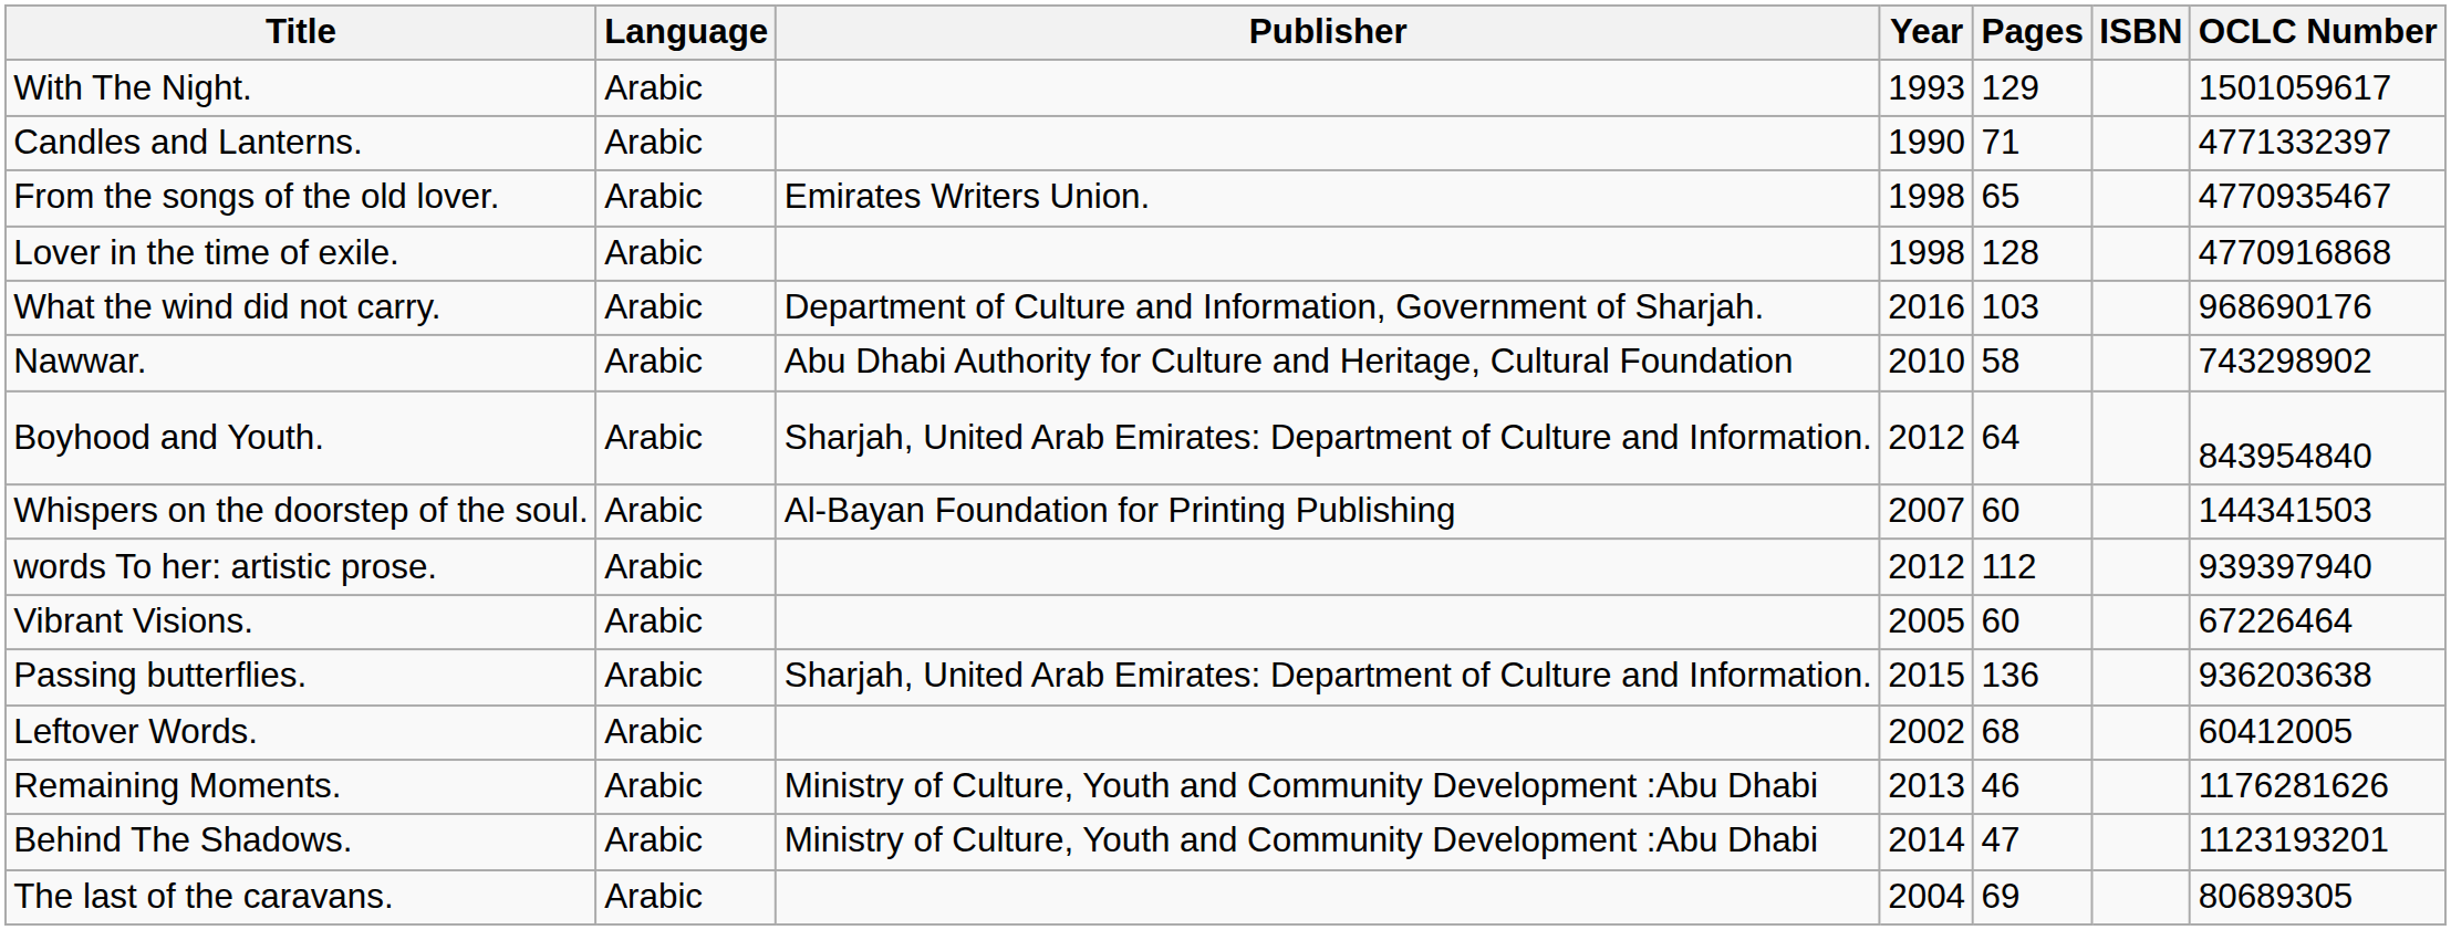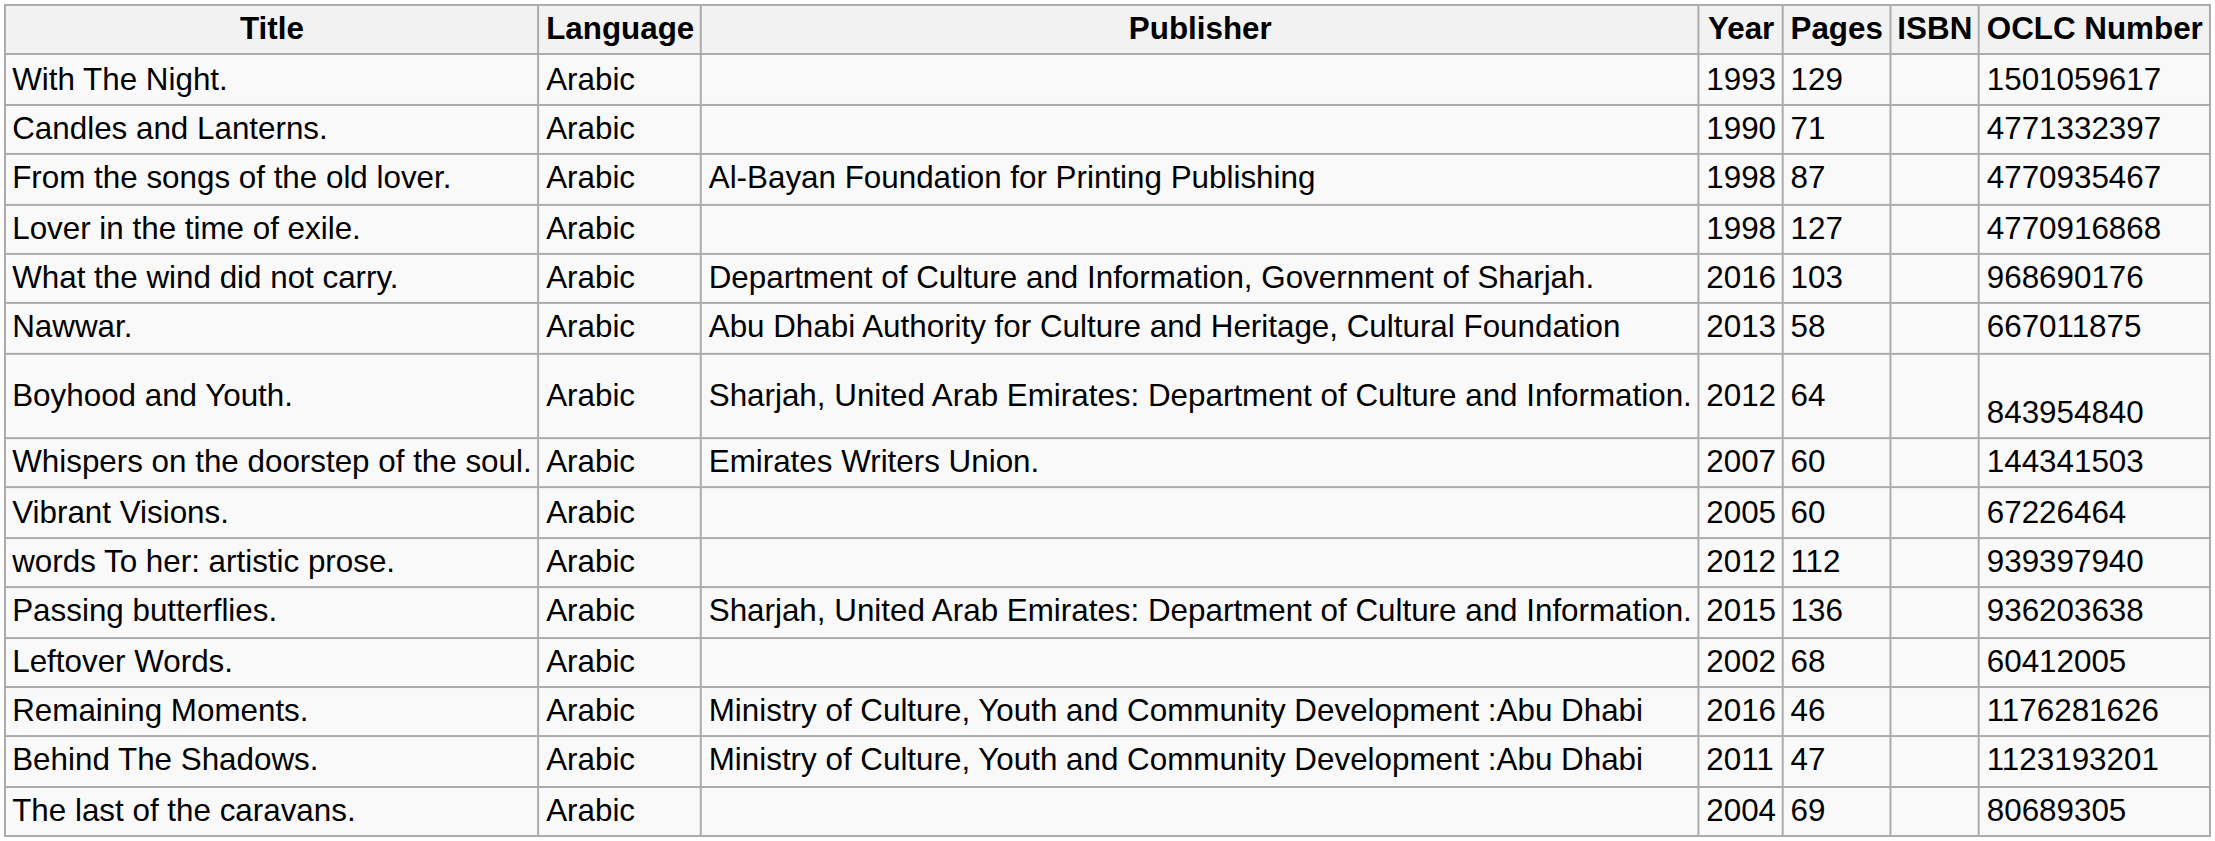 <table class="wikitable">
 <tr>
 <th>Title</th>
 <th>Language</th>
 <th>Publisher</th>
 <th>Year</th>
 <th>Pages</th>
 <th>ISBN</th>
 <th>OCLC Number</th>
 </tr>
 <tr>
 <td>With The Night.</td>
 <td>Arabic</td>
 <td></td>
 <td>1993</td>
 <td>129</td>
 <td></td>
 <td>1501059617</td>
 </tr>
 <tr>
 <td>Candles and Lanterns.</td>
 <td>Arabic</td>
 <td></td>
 <td>1990</td>
 <td>71</td>
 <td></td>
 <td>4771332397</td>
 </tr>
 <tr>
 <td>From the songs of the old lover.</td>
 <td>Arabic</td>
-<td>Emirates Writers Union.</td>
+<td>Al-Bayan Foundation for Printing Publishing</td>
 <td>1998</td>
-<td>65</td>
+<td>87</td>
 <td></td>
 <td>4770935467</td>
 </tr>
 <tr>
 <td>Lover in the time of exile.</td>
 <td>Arabic</td>
 <td></td>
 <td>1998</td>
-<td>128</td>
+<td>127</td>
 <td></td>
 <td>4770916868</td>
 </tr>
 <tr>
 <td>What the wind did not carry.</td>
 <td>Arabic</td>
 <td>Department of Culture and Information, Government of Sharjah.</td>
 <td>2016</td>
 <td>103</td>
 <td></td>
 <td>968690176</td>
 </tr>
 <tr>
 <td>Nawwar.</td>
 <td>Arabic</td>
 <td>Abu Dhabi Authority for Culture and Heritage, Cultural Foundation</td>
-<td>2010</td>
+<td>2013</td>
 <td>58</td>
 <td></td>
-<td>743298902</td>
+<td>667011875</td>
 </tr>
 <tr>
 <td>Boyhood and Youth.</td>
 <td>Arabic</td>
 <td>Sharjah, United Arab Emirates: Department of Culture and Information.</td>
 <td>2012</td>
 <td>64</td>
 <td></td>
 <td><br>843954840</td>
 </tr>
 <tr>
 <td>Whispers on the doorstep of the soul.</td>
 <td>Arabic</td>
-<td>Al-Bayan Foundation for Printing Publishing</td>
+<td>Emirates Writers Union.</td>
 <td>2007</td>
 <td>60</td>
 <td></td>
 <td>144341503</td>
+</tr>
+<tr>
+<td>Vibrant Visions.</td>
+<td>Arabic</td>
+<td></td>
+<td>2005</td>
+<td>60</td>
+<td></td>
+<td>67226464</td>
 </tr>
 <tr>
 <td>words To her: artistic prose.</td>
 <td>Arabic</td>
 <td></td>
 <td>2012</td>
 <td>112</td>
 <td></td>
 <td>939397940</td>
-</tr>
-<tr>
-<td>Vibrant Visions.</td>
-<td>Arabic</td>
-<td></td>
-<td>2005</td>
-<td>60</td>
-<td></td>
-<td>67226464</td>
 </tr>
 <tr>
 <td>Passing butterflies.</td>
 <td>Arabic</td>
 <td>Sharjah, United Arab Emirates: Department of Culture and Information.</td>
 <td>2015</td>
 <td>136</td>
 <td></td>
 <td>936203638</td>
 </tr>
 <tr>
 <td>Leftover Words.</td>
 <td>Arabic</td>
 <td></td>
 <td>2002</td>
 <td>68</td>
 <td></td>
 <td>60412005</td>
 </tr>
 <tr>
 <td>Remaining Moments.</td>
 <td>Arabic</td>
 <td>Ministry of Culture, Youth and Community Development :Abu Dhabi</td>
-<td>2013</td>
+<td>2016</td>
 <td>46</td>
 <td></td>
 <td>1176281626</td>
 </tr>
 <tr>
 <td>Behind The Shadows.</td>
 <td>Arabic</td>
 <td>Ministry of Culture, Youth and Community Development :Abu Dhabi</td>
-<td>2014</td>
+<td>2011</td>
 <td>47</td>
 <td></td>
 <td>1123193201</td>
 </tr>
 <tr>
 <td>The last of the caravans.</td>
 <td>Arabic</td>
 <td></td>
 <td>2004</td>
 <td>69</td>
 <td></td>
 <td>80689305</td>
 </tr>
 </table>
